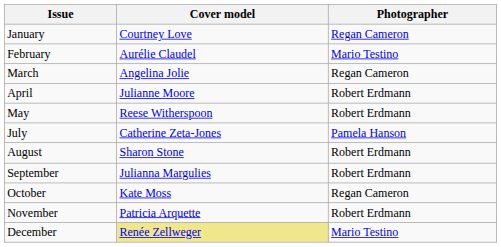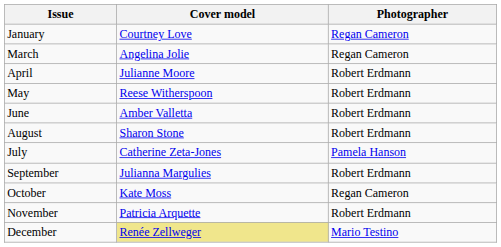 <table class="sortable wikitable"  style="font-size:95%; width:100%;">
 <tr>
 <th style="text-align:center;">Issue</th>
 <th style="text-align:center;">Cover model</th>
 <th style="text-align:center;">Photographer</th>
 </tr>
 <tr>
 <td>January</td>
 <td><a href='#'>Courtney Love</a></td>
 <td><a href='#'>Regan Cameron</a></td>
-</tr>
-<tr>
-<td>February</td>
-<td><a href='#'>Aurélie Claudel</a></td>
-<td><a href='#'>Mario Testino</a></td>
 </tr>
 <tr>
 <td>March</td>
 <td><a href='#'>Angelina Jolie</a></td>
 <td>Regan Cameron</td>
 </tr>
 <tr>
 <td>April</td>
 <td><a href='#'>Julianne Moore</a></td>
 <td>Robert Erdmann</td>
 </tr>
 <tr>
 <td>May</td>
 <td><a href='#'>Reese Witherspoon</a></td>
 <td>Robert Erdmann</td>
 </tr>
 <tr>
-<td>July</td>
-<td><a href='#'>Catherine Zeta-Jones</a></td>
-<td><a href='#'>Pamela Hanson</a></td>
+<td>June</td>
+<td><a href='#'>Amber Valletta</a></td>
+<td>Robert Erdmann</td>
 </tr>
 <tr>
 <td>August</td>
 <td><a href='#'>Sharon Stone</a></td>
 <td>Robert Erdmann</td>
+</tr>
+<tr>
+<td>July</td>
+<td><a href='#'>Catherine Zeta-Jones</a></td>
+<td><a href='#'>Pamela Hanson</a></td>
 </tr>
 <tr>
 <td>September</td>
 <td><a href='#'>Julianna Margulies</a></td>
 <td>Robert Erdmann</td>
 </tr>
 <tr>
 <td>October</td>
 <td><a href='#'>Kate Moss</a></td>
 <td>Regan Cameron</td>
 </tr>
 <tr>
 <td>November</td>
 <td><a href='#'>Patricia Arquette</a></td>
 <td>Robert Erdmann</td>
 </tr>
 <tr>
 <td>December</td>
 <td style="background: khaki;"><a href='#'>Renée Zellweger</a></td>
 <td><a href='#'>Mario Testino</a></td>
 </tr>
 </table>
